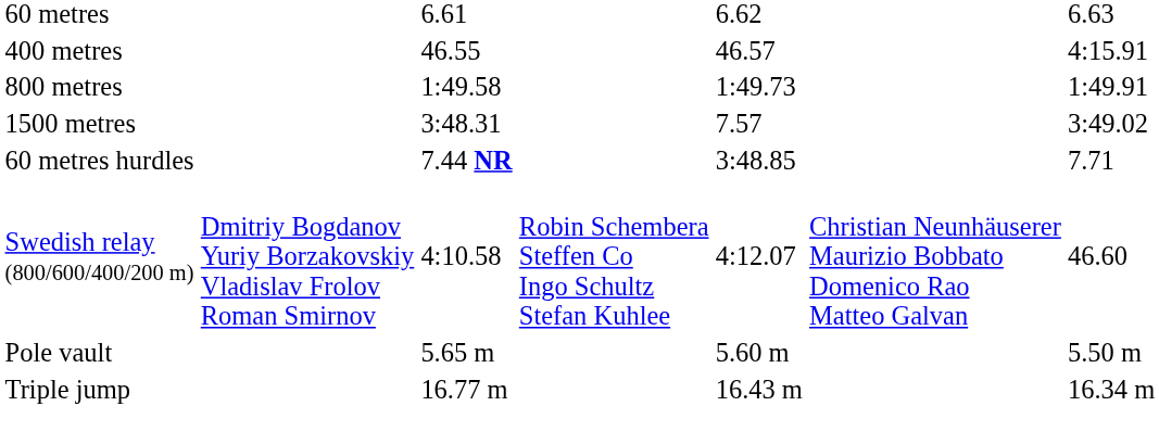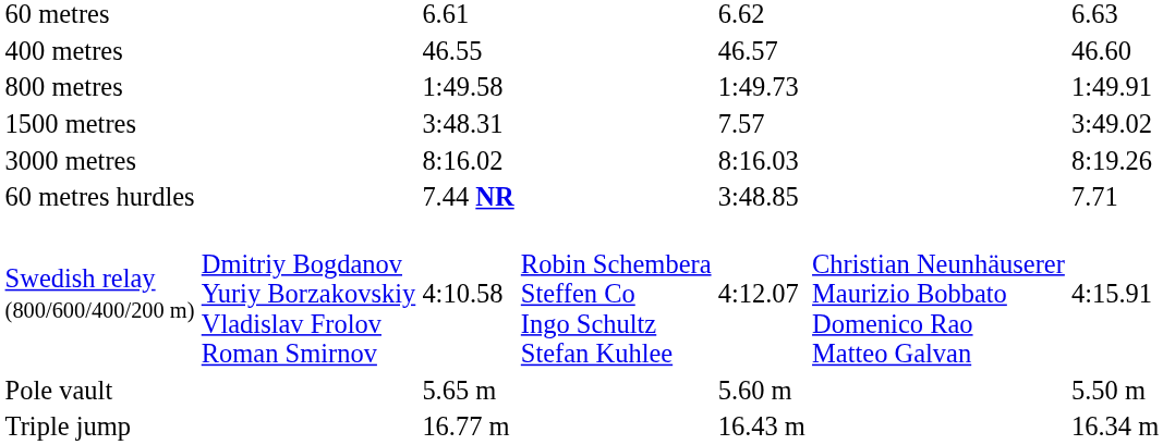 <table>
 <tr>
 <td>60 metres</td>
 <td></td>
 <td>6.61</td>
 <td></td>
 <td>6.62</td>
 <td></td>
 <td>6.63</td>
 </tr>
 <tr>
 <td>400 metres</td>
 <td></td>
 <td>46.55</td>
 <td></td>
 <td>46.57</td>
 <td></td>
-<td>4:15.91</td>
+<td>46.60</td>
 </tr>
 <tr>
 <td>800 metres</td>
 <td></td>
 <td>1:49.58</td>
 <td></td>
 <td>1:49.73</td>
 <td></td>
 <td>1:49.91</td>
 </tr>
 <tr>
 <td>1500 metres</td>
 <td></td>
 <td>3:48.31</td>
 <td></td>
 <td>7.57</td>
 <td></td>
 <td>3:49.02</td>
 </tr>
 <tr>
+<td>3000 metres</td>
+<td></td>
+<td>8:16.02</td>
+<td></td>
+<td>8:16.03</td>
+<td></td>
+<td>8:19.26</td>
+</tr>
+<tr>
 <td>60 metres hurdles</td>
 <td></td>
 <td>7.44 <strong><a href='#'>NR</a></strong></td>
 <td></td>
 <td>3:48.85</td>
 <td></td>
 <td>7.71</td>
 </tr>
 <tr>
 <td><a href='#'>Swedish relay</a><br><small>(800/600/400/200 m)</small></td>
 <td><br><a href='#'>Dmitriy Bogdanov</a><br><a href='#'>Yuriy Borzakovskiy</a><br><a href='#'>Vladislav Frolov</a><br><a href='#'>Roman Smirnov</a></td>
 <td>4:10.58</td>
 <td><br><a href='#'>Robin Schembera</a><br><a href='#'>Steffen Co</a><br><a href='#'>Ingo Schultz</a><br><a href='#'>Stefan Kuhlee</a></td>
 <td>4:12.07</td>
 <td><br><a href='#'>Christian Neunhäuserer</a><br><a href='#'>Maurizio Bobbato</a><br><a href='#'>Domenico Rao</a><br><a href='#'>Matteo Galvan</a></td>
-<td>46.60</td>
+<td>4:15.91</td>
 </tr>
 <tr>
 <td>Pole vault</td>
 <td></td>
 <td>5.65 m</td>
 <td></td>
 <td>5.60 m</td>
 <td></td>
 <td>5.50 m</td>
 </tr>
 <tr>
 <td>Triple jump</td>
 <td></td>
 <td>16.77 m</td>
 <td></td>
 <td>16.43 m</td>
 <td></td>
 <td>16.34 m</td>
 </tr>
 </table>
